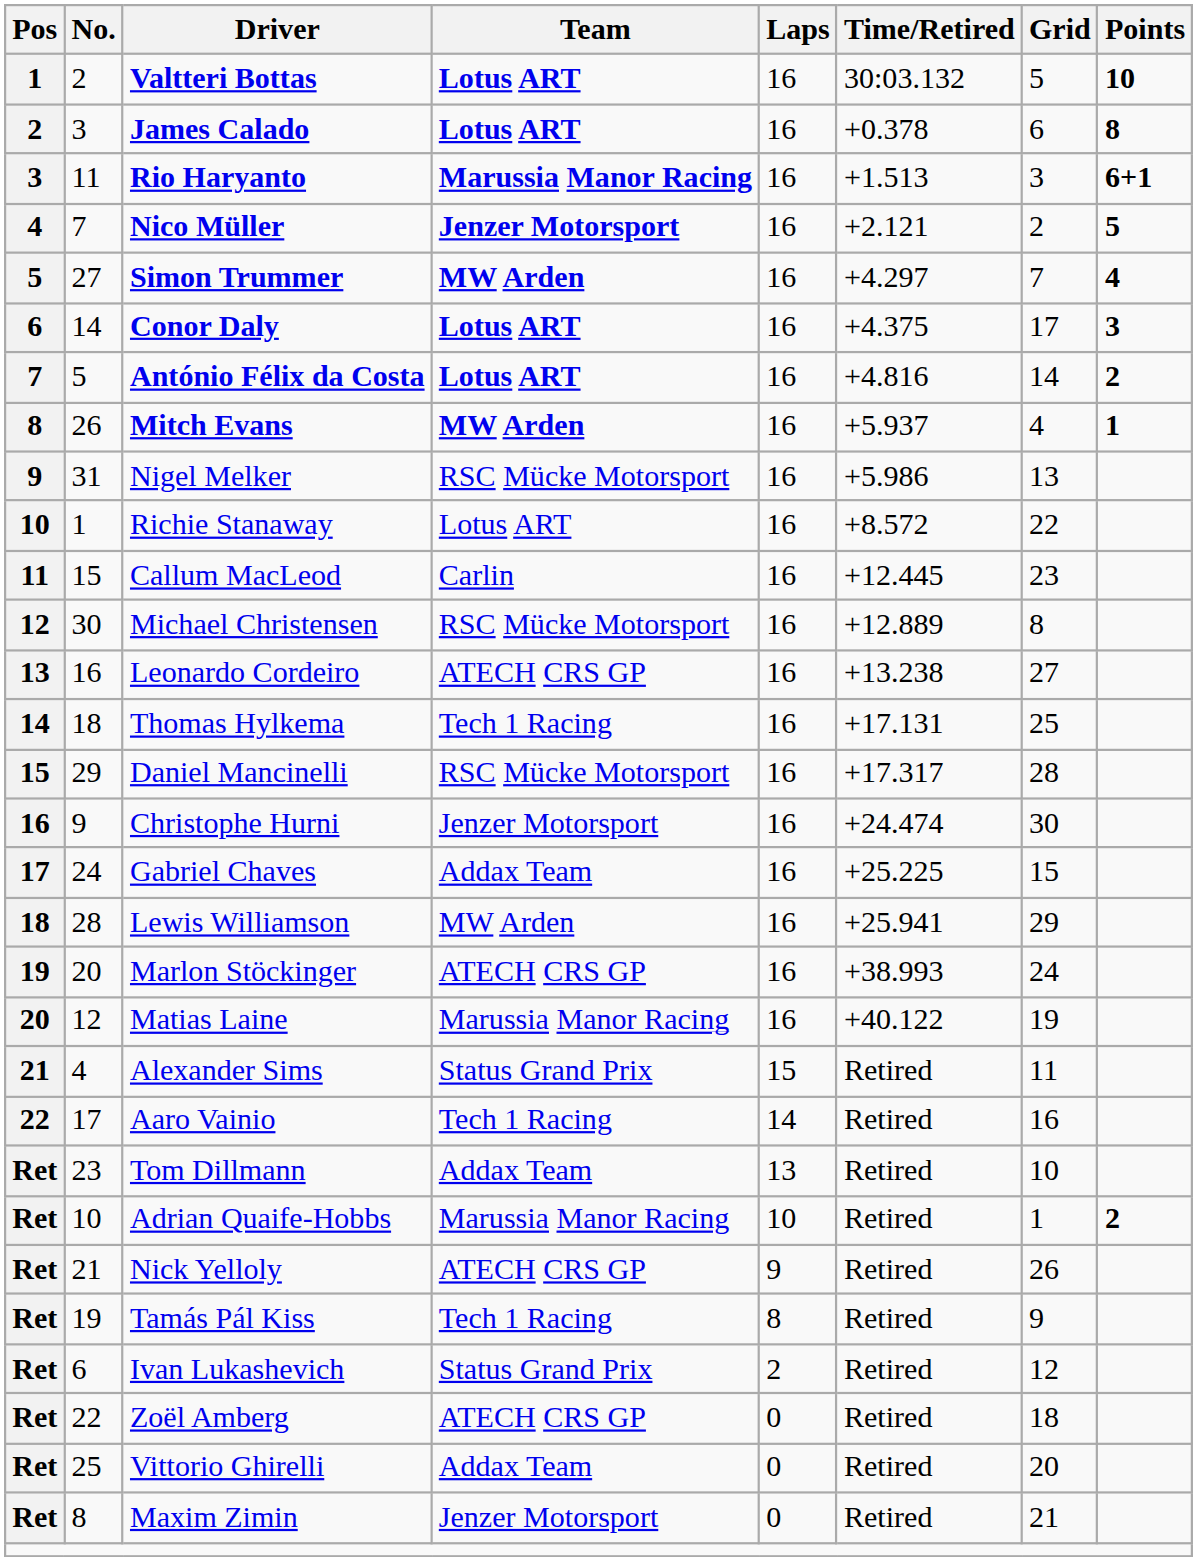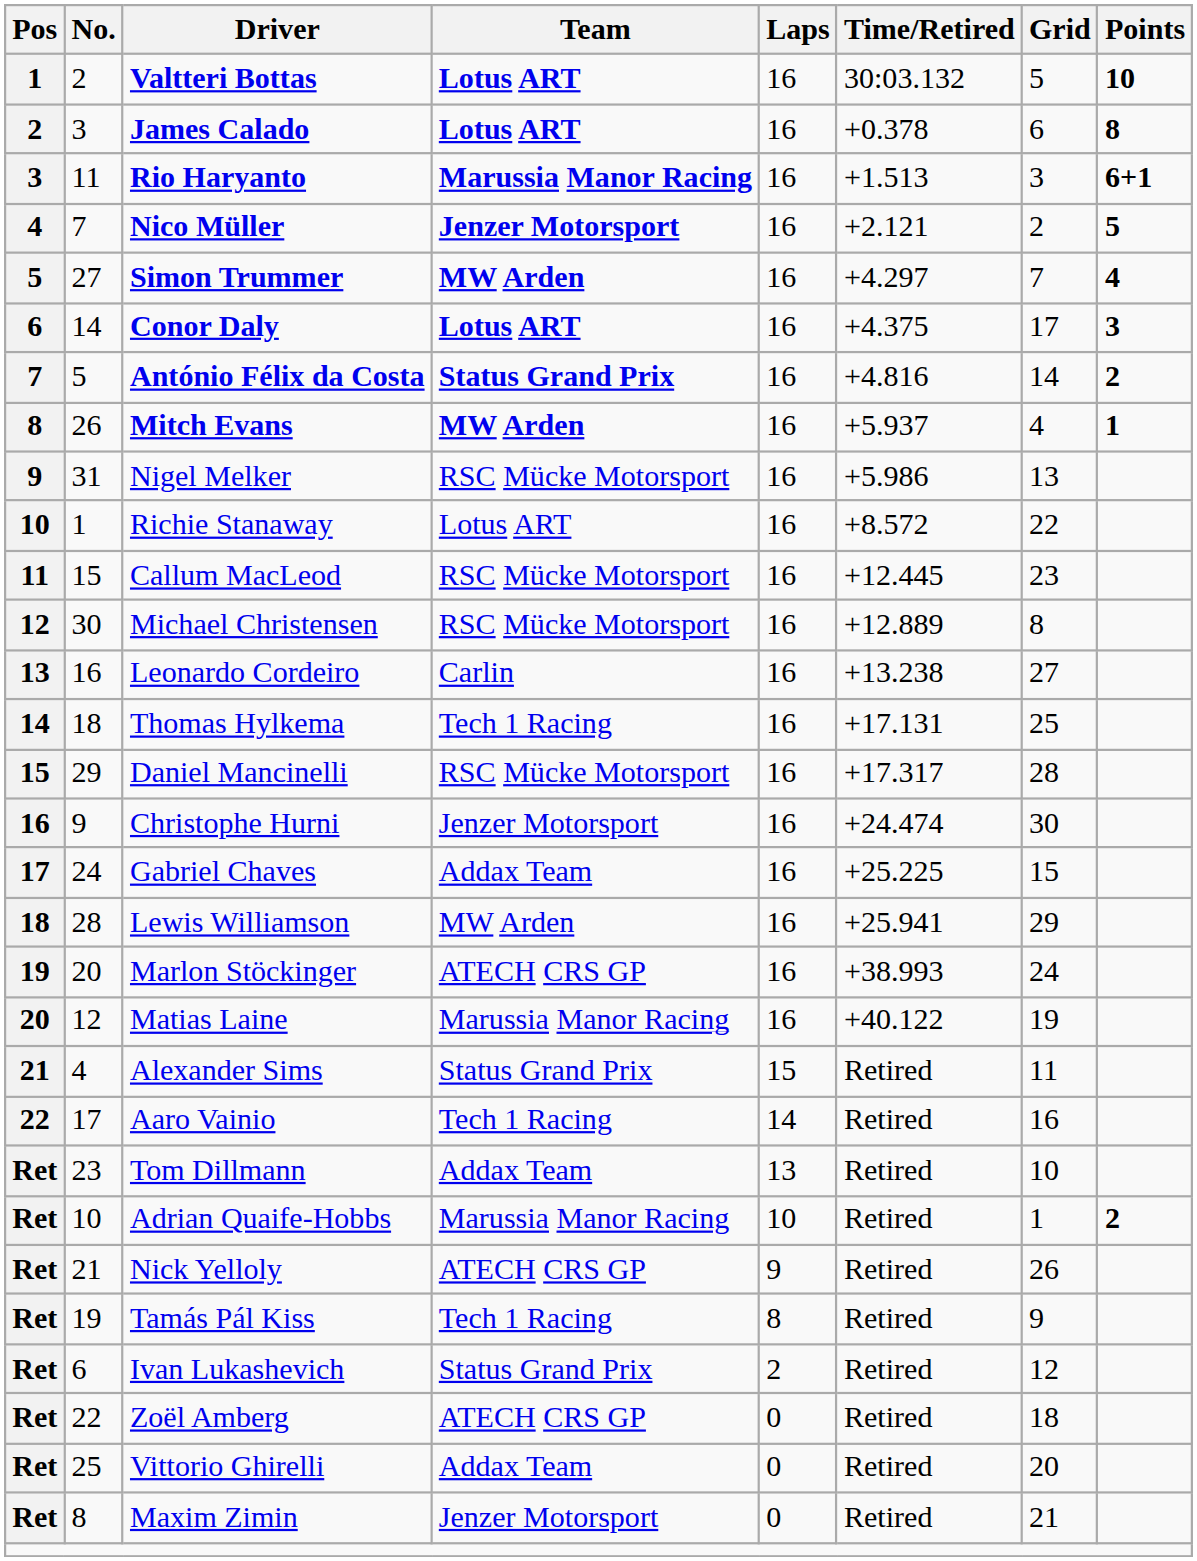 <table class="wikitable" style="font-size:85%">
 <tr>
 <th>Pos</th>
 <th>No.</th>
 <th>Driver</th>
 <th>Team</th>
 <th>Laps</th>
 <th>Time/Retired</th>
 <th>Grid</th>
 <th>Points</th>
 </tr>
 <tr>
 <th>1</th>
 <td>2</td>
 <td> <strong><a href='#'>Valtteri Bottas</a></strong></td>
 <td><strong><a href='#'>Lotus</a> <a href='#'>ART</a></strong></td>
 <td>16</td>
 <td>30:03.132</td>
 <td>5</td>
 <td><strong>10</strong></td>
 </tr>
 <tr>
 <th>2</th>
 <td>3</td>
 <td> <strong><a href='#'>James Calado</a></strong></td>
 <td><strong><a href='#'>Lotus</a> <a href='#'>ART</a></strong></td>
 <td>16</td>
 <td>+0.378</td>
 <td>6</td>
 <td><strong>8</strong></td>
 </tr>
 <tr>
 <th>3</th>
 <td>11</td>
 <td> <strong><a href='#'>Rio Haryanto</a></strong></td>
 <td><strong><a href='#'>Marussia</a> <a href='#'>Manor Racing</a></strong></td>
 <td>16</td>
 <td>+1.513</td>
 <td>3</td>
 <td><strong>6+1</strong></td>
 </tr>
 <tr>
 <th>4</th>
 <td>7</td>
 <td> <strong><a href='#'>Nico Müller</a></strong></td>
 <td><strong><a href='#'>Jenzer Motorsport</a></strong></td>
 <td>16</td>
 <td>+2.121</td>
 <td>2</td>
 <td><strong>5</strong></td>
 </tr>
 <tr>
 <th>5</th>
 <td>27</td>
 <td> <strong><a href='#'>Simon Trummer</a></strong></td>
 <td><strong><a href='#'>MW</a> <a href='#'>Arden</a></strong></td>
 <td>16</td>
 <td>+4.297</td>
 <td>7</td>
 <td><strong>4</strong></td>
 </tr>
 <tr>
 <th>6</th>
 <td>14</td>
 <td> <strong><a href='#'>Conor Daly</a></strong></td>
 <td><strong><a href='#'>Lotus</a> <a href='#'>ART</a></strong></td>
 <td>16</td>
 <td>+4.375</td>
 <td>17</td>
 <td><strong>3</strong></td>
 </tr>
 <tr>
 <th>7</th>
 <td>5</td>
 <td> <strong><a href='#'>António Félix da Costa</a></strong></td>
-<td><strong><a href='#'>Lotus</a> <a href='#'>ART</a></strong></td>
+<td><strong><a href='#'>Status Grand Prix</a></strong></td>
 <td>16</td>
 <td>+4.816</td>
 <td>14</td>
 <td><strong>2</strong></td>
 </tr>
 <tr>
 <th>8</th>
 <td>26</td>
 <td> <strong><a href='#'>Mitch Evans</a></strong></td>
 <td><strong><a href='#'>MW</a> <a href='#'>Arden</a></strong></td>
 <td>16</td>
 <td>+5.937</td>
 <td>4</td>
 <td><strong>1</strong></td>
 </tr>
 <tr>
 <th>9</th>
 <td>31</td>
 <td> <a href='#'>Nigel Melker</a></td>
 <td><a href='#'>RSC</a> <a href='#'>Mücke Motorsport</a></td>
 <td>16</td>
 <td>+5.986</td>
 <td>13</td>
 <td></td>
 </tr>
 <tr>
 <th>10</th>
 <td>1</td>
 <td> <a href='#'>Richie Stanaway</a></td>
 <td><a href='#'>Lotus</a> <a href='#'>ART</a></td>
 <td>16</td>
 <td>+8.572</td>
 <td>22</td>
 <td></td>
 </tr>
 <tr>
 <th>11</th>
 <td>15</td>
 <td> <a href='#'>Callum MacLeod</a></td>
-<td><a href='#'>Carlin</a></td>
+<td><a href='#'>RSC</a> <a href='#'>Mücke Motorsport</a></td>
 <td>16</td>
 <td>+12.445</td>
 <td>23</td>
 <td></td>
 </tr>
 <tr>
 <th>12</th>
 <td>30</td>
 <td> <a href='#'>Michael Christensen</a></td>
 <td><a href='#'>RSC</a> <a href='#'>Mücke Motorsport</a></td>
 <td>16</td>
 <td>+12.889</td>
 <td>8</td>
 <td></td>
 </tr>
 <tr>
 <th>13</th>
 <td>16</td>
 <td> <a href='#'>Leonardo Cordeiro</a></td>
-<td><a href='#'>ATECH</a> <a href='#'>CRS GP</a></td>
+<td><a href='#'>Carlin</a></td>
 <td>16</td>
 <td>+13.238</td>
 <td>27</td>
 <td></td>
 </tr>
 <tr>
 <th>14</th>
 <td>18</td>
 <td> <a href='#'>Thomas Hylkema</a></td>
 <td><a href='#'>Tech 1 Racing</a></td>
 <td>16</td>
 <td>+17.131</td>
 <td>25</td>
 <td></td>
 </tr>
 <tr>
 <th>15</th>
 <td>29</td>
 <td> <a href='#'>Daniel Mancinelli</a></td>
 <td><a href='#'>RSC</a> <a href='#'>Mücke Motorsport</a></td>
 <td>16</td>
 <td>+17.317</td>
 <td>28</td>
 <td></td>
 </tr>
 <tr>
 <th>16</th>
 <td>9</td>
 <td> <a href='#'>Christophe Hurni</a></td>
 <td><a href='#'>Jenzer Motorsport</a></td>
 <td>16</td>
 <td>+24.474</td>
 <td>30</td>
 <td></td>
 </tr>
 <tr>
 <th>17</th>
 <td>24</td>
 <td> <a href='#'>Gabriel Chaves</a></td>
 <td><a href='#'>Addax Team</a></td>
 <td>16</td>
 <td>+25.225</td>
 <td>15</td>
 <td></td>
 </tr>
 <tr>
 <th>18</th>
 <td>28</td>
 <td> <a href='#'>Lewis Williamson</a></td>
 <td><a href='#'>MW</a> <a href='#'>Arden</a></td>
 <td>16</td>
 <td>+25.941</td>
 <td>29</td>
 <td></td>
 </tr>
 <tr>
 <th>19</th>
 <td>20</td>
 <td> <a href='#'>Marlon Stöckinger</a></td>
 <td><a href='#'>ATECH</a> <a href='#'>CRS GP</a></td>
 <td>16</td>
 <td>+38.993</td>
 <td>24</td>
 <td></td>
 </tr>
 <tr>
 <th>20</th>
 <td>12</td>
 <td> <a href='#'>Matias Laine</a></td>
 <td><a href='#'>Marussia</a> <a href='#'>Manor Racing</a></td>
 <td>16</td>
 <td>+40.122</td>
 <td>19</td>
 <td></td>
 </tr>
 <tr>
 <th>21</th>
 <td>4</td>
 <td> <a href='#'>Alexander Sims</a></td>
 <td><a href='#'>Status Grand Prix</a></td>
 <td>15</td>
 <td>Retired</td>
 <td>11</td>
 <td></td>
 </tr>
 <tr>
 <th>22</th>
 <td>17</td>
 <td> <a href='#'>Aaro Vainio</a></td>
 <td><a href='#'>Tech 1 Racing</a></td>
 <td>14</td>
 <td>Retired</td>
 <td>16</td>
 <td></td>
 </tr>
 <tr>
 <th>Ret</th>
 <td>23</td>
 <td> <a href='#'>Tom Dillmann</a></td>
 <td><a href='#'>Addax Team</a></td>
 <td>13</td>
 <td>Retired</td>
 <td>10</td>
 <td></td>
 </tr>
 <tr>
 <th>Ret</th>
 <td>10</td>
 <td> <a href='#'>Adrian Quaife-Hobbs</a></td>
 <td><a href='#'>Marussia</a> <a href='#'>Manor Racing</a></td>
 <td>10</td>
 <td>Retired</td>
 <td>1</td>
 <td><strong>2</strong></td>
 </tr>
 <tr>
 <th>Ret</th>
 <td>21</td>
 <td> <a href='#'>Nick Yelloly</a></td>
 <td><a href='#'>ATECH</a> <a href='#'>CRS GP</a></td>
 <td>9</td>
 <td>Retired</td>
 <td>26</td>
 <td></td>
 </tr>
 <tr>
 <th>Ret</th>
 <td>19</td>
 <td> <a href='#'>Tamás Pál Kiss</a></td>
 <td><a href='#'>Tech 1 Racing</a></td>
 <td>8</td>
 <td>Retired</td>
 <td>9</td>
 <td></td>
 </tr>
 <tr>
 <th>Ret</th>
 <td>6</td>
 <td> <a href='#'>Ivan Lukashevich</a></td>
 <td><a href='#'>Status Grand Prix</a></td>
 <td>2</td>
 <td>Retired</td>
 <td>12</td>
 <td></td>
 </tr>
 <tr>
 <th>Ret</th>
 <td>22</td>
 <td> <a href='#'>Zoël Amberg</a></td>
 <td><a href='#'>ATECH</a> <a href='#'>CRS GP</a></td>
 <td>0</td>
 <td>Retired</td>
 <td>18</td>
 <td></td>
 </tr>
 <tr>
 <th>Ret</th>
 <td>25</td>
 <td> <a href='#'>Vittorio Ghirelli</a></td>
 <td><a href='#'>Addax Team</a></td>
 <td>0</td>
 <td>Retired</td>
 <td>20</td>
 <td></td>
 </tr>
 <tr>
 <th>Ret</th>
 <td>8</td>
 <td> <a href='#'>Maxim Zimin</a></td>
 <td><a href='#'>Jenzer Motorsport</a></td>
 <td>0</td>
 <td>Retired</td>
 <td>21</td>
 <td></td>
 </tr>
 <tr>
 <td colspan=8></td>
 </tr>
 <tr>
 </tr>
 </table>
